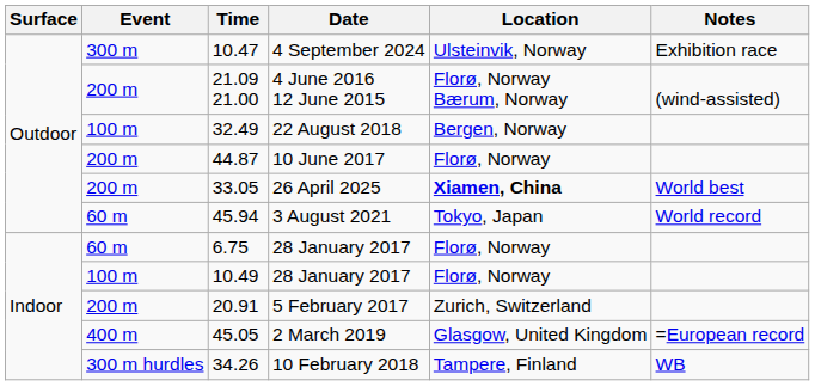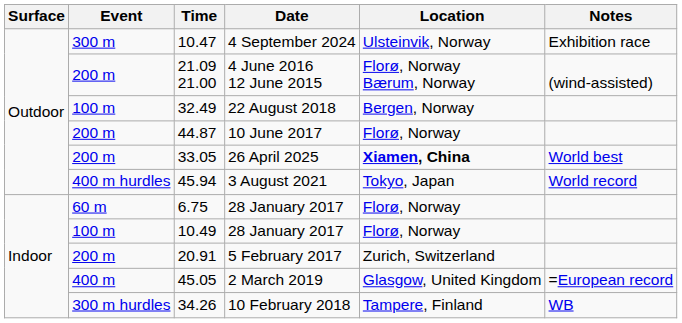 <table class=wikitable>
 <tr>
 <th>Surface</th>
 <th>Event</th>
 <th>Time</th>
 <th>Date</th>
 <th>Location</th>
 <th>Notes</th>
 </tr>
 <tr>
 <td rowspan=6>Outdoor</td>
 <td><a href='#'>300 m</a></td>
 <td>10.47</td>
 <td>4 September 2024</td>
 <td><a href='#'>Ulsteinvik</a>, Norway</td>
 <td>Exhibition race</td>
 </tr>
 <tr>
 <td><a href='#'>200 m</a></td>
 <td>21.09<br>21.00 </td>
 <td>4 June 2016<br>12 June 2015</td>
 <td><a href='#'>Florø</a>, Norway<br><a href='#'>Bærum</a>, Norway</td>
 <td><br>(wind-assisted)</td>
 </tr>
 <tr>
 <td><a href='#'>100 m</a></td>
 <td>32.49</td>
 <td>22 August 2018</td>
 <td><a href='#'>Bergen</a>, Norway</td>
 <td></td>
 </tr>
 <tr>
 <td><a href='#'>200 m</a></td>
 <td>44.87</td>
 <td>10 June 2017</td>
 <td><a href='#'>Florø</a>, Norway</td>
 <td></td>
 </tr>
 <tr>
 <td><a href='#'>200 m</a></td>
 <td>33.05</td>
 <td>26 April 2025</td>
 <td><strong><a href='#'>Xiamen</a>, China</strong></td>
 <td><a href='#'>World best</a></td>
 </tr>
 <tr>
-<td><a href='#'>60 m</a></td>
+<td><a href='#'>400 m hurdles</a></td>
 <td>45.94</td>
 <td>3 August 2021</td>
 <td><a href='#'>Tokyo</a>, Japan</td>
 <td><a href='#'>World record</a></td>
 </tr>
 <tr>
 <td rowspan=5>Indoor</td>
 <td><a href='#'>60 m</a></td>
 <td>6.75</td>
 <td>28 January 2017</td>
 <td><a href='#'>Florø</a>, Norway</td>
 <td></td>
 </tr>
 <tr>
 <td><a href='#'>100 m</a></td>
 <td>10.49</td>
 <td>28 January 2017</td>
 <td><a href='#'>Florø</a>, Norway</td>
 <td></td>
 </tr>
 <tr>
 <td><a href='#'>200 m</a></td>
 <td>20.91</td>
 <td>5 February 2017</td>
 <td>Zurich, Switzerland</td>
 <td></td>
 </tr>
 <tr>
 <td><a href='#'>400 m</a></td>
 <td>45.05</td>
 <td>2 March 2019</td>
 <td><a href='#'>Glasgow</a>, United Kingdom</td>
 <td>=<a href='#'>European record</a></td>
 </tr>
 <tr>
 <td><a href='#'>300 m hurdles</a></td>
 <td>34.26</td>
 <td>10 February 2018</td>
 <td><a href='#'>Tampere</a>, Finland</td>
 <td> <a href='#'>WB</a></td>
 </tr>
 </table>
